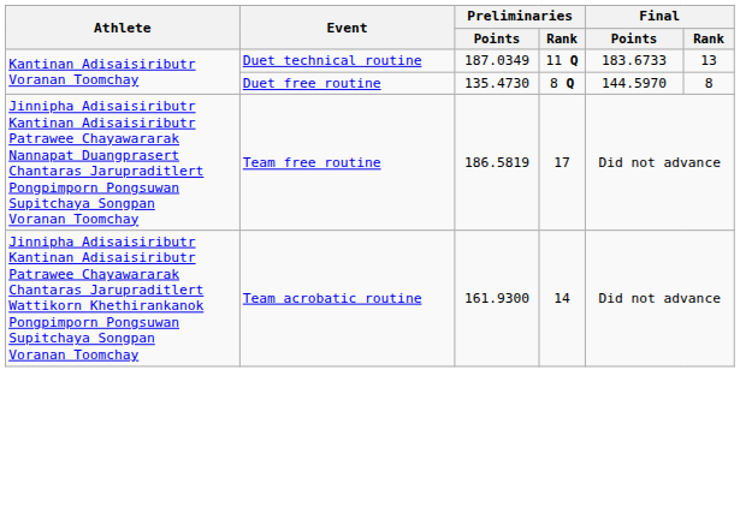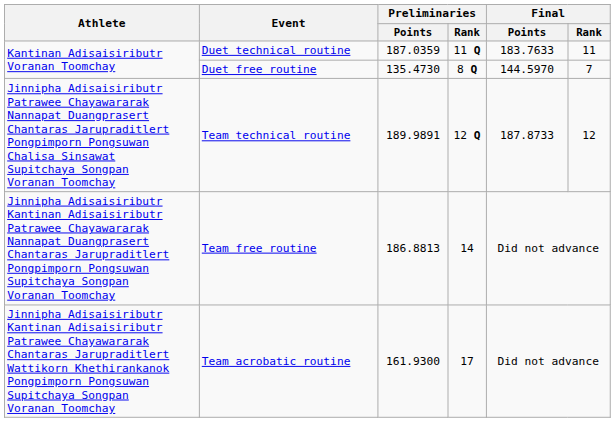 <table class="wikitable" style="text-align:center; font-size:90%; width:50%;">
 <tr>
 <th rowspan="2">Athlete</th>
 <th rowspan="2">Event</th>
 <th colspan="2">Preliminaries</th>
 <th colspan="2">Final</th>
 </tr>
 <tr style="font-size:95%">
 <th>Points</th>
 <th>Rank</th>
 <th>Points</th>
 <th>Rank</th>
 </tr>
 <tr>
 <td align=left rowspan=2><a href='#'>Kantinan Adisaisiributr</a><br><a href='#'>Voranan Toomchay</a></td>
 <td align=left><a href='#'>Duet technical routine</a></td>
-<td>187.0349</td>
+<td>187.0359</td>
 <td>11 <strong>Q</strong></td>
-<td>183.6733</td>
-<td>13</td>
+<td>183.7633</td>
+<td>11</td>
 </tr>
 <tr>
 <td align=left><a href='#'>Duet free routine</a></td>
 <td>135.4730</td>
 <td>8 <strong>Q</strong></td>
 <td>144.5970</td>
-<td>8</td>
+<td>7</td>
+</tr>
+<tr>
+<td align=left><a href='#'>Jinnipha Adisaisiributr</a><br><a href='#'>Patrawee Chayawararak</a><br><a href='#'>Nannapat Duangprasert</a><br><a href='#'>Chantaras Jarupraditlert</a><br><a href='#'>Pongpimporn Pongsuwan</a><br><a href='#'>Chalisa Sinsawat</a><br><a href='#'>Supitchaya Songpan</a><br><a href='#'>Voranan Toomchay</a></td>
+<td align=left><a href='#'>Team technical routine</a></td>
+<td>189.9891</td>
+<td>12 <strong>Q</strong></td>
+<td>187.8733</td>
+<td>12</td>
 </tr>
 <tr>
 <td align=left><a href='#'>Jinnipha Adisaisiributr</a><br><a href='#'>Kantinan Adisaisiributr</a><br><a href='#'>Patrawee Chayawararak</a><br><a href='#'>Nannapat Duangprasert</a><br><a href='#'>Chantaras Jarupraditlert</a><br><a href='#'>Pongpimporn Pongsuwan</a><br><a href='#'>Supitchaya Songpan</a><br><a href='#'>Voranan Toomchay</a></td>
 <td align=left><a href='#'>Team free routine</a></td>
-<td>186.5819</td>
-<td>17</td>
+<td>186.8813</td>
+<td>14</td>
 <td colspan=2>Did not advance</td>
 </tr>
 <tr>
 <td align=left><a href='#'>Jinnipha Adisaisiributr</a><br><a href='#'>Kantinan Adisaisiributr</a><br><a href='#'>Patrawee Chayawararak</a><br><a href='#'>Chantaras Jarupraditlert</a><br><a href='#'>Wattikorn Khethirankanok</a><br><a href='#'>Pongpimporn Pongsuwan</a><br><a href='#'>Supitchaya Songpan</a><br><a href='#'>Voranan Toomchay</a></td>
 <td align=left><a href='#'>Team acrobatic routine</a></td>
 <td>161.9300</td>
-<td>14</td>
+<td>17</td>
 <td colspan=2>Did not advance</td>
 </tr>
 </table>
